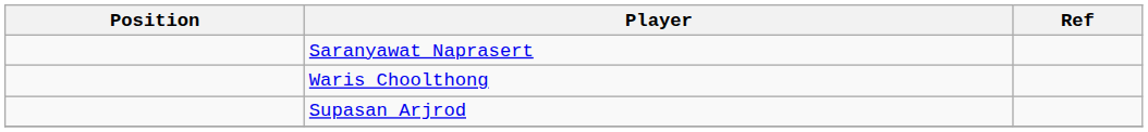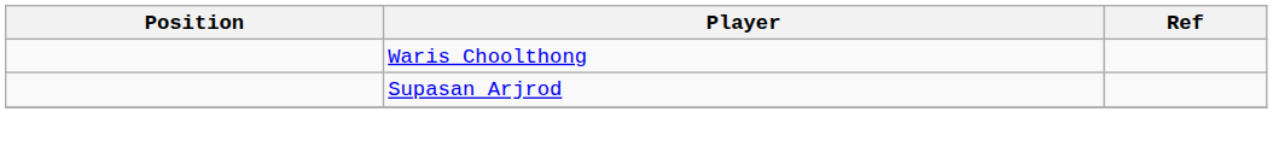 <table class="wikitable sortable" style="width:50%; text-align:center; font-size:100%; text-align:left;">
 <tr>
 <th>Position</th>
 <th>Player</th>
 <th>Ref</th>
-</tr>
-<tr>
-<td></td>
-<td> <a href='#'>Saranyawat Naprasert</a></td>
-<td></td>
 </tr>
 <tr>
 <td></td>
 <td> <a href='#'>Waris Choolthong</a></td>
 <td></td>
 </tr>
 <tr>
 <td></td>
 <td> <a href='#'>Supasan Arjrod</a></td>
 <td></td>
 </tr>
 <tr>
 </tr>
 </table>
